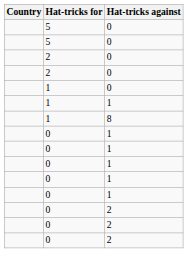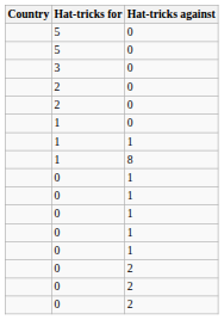 <table class="wikitable sortable plainrowheaders">
 <tr>
 <th scope="col">Country</th>
 <th scope="col">Hat-tricks for</th>
 <th scope="col">Hat-tricks against</th>
 </tr>
 <tr>
 <td></td>
 <td>5</td>
 <td>0</td>
 </tr>
 <tr>
 <td></td>
 <td>5</td>
+<td>0</td>
+</tr>
+<tr>
+<td></td>
+<td>3</td>
 <td>0</td>
 </tr>
 <tr>
 <td></td>
 <td>2</td>
 <td>0</td>
 </tr>
 <tr>
 <td></td>
 <td>2</td>
 <td>0</td>
 </tr>
 <tr>
 <td></td>
 <td>1</td>
 <td>0</td>
 </tr>
 <tr>
 <td></td>
 <td>1</td>
 <td>1</td>
 </tr>
 <tr>
 <td></td>
 <td>1</td>
 <td>8</td>
 </tr>
 <tr>
 <td></td>
 <td>0</td>
 <td>1</td>
 </tr>
 <tr>
 <td></td>
 <td>0</td>
 <td>1</td>
 </tr>
 <tr>
 <td></td>
 <td>0</td>
 <td>1</td>
 </tr>
 <tr>
 <td></td>
 <td>0</td>
 <td>1</td>
 </tr>
 <tr>
 <td></td>
 <td>0</td>
 <td>1</td>
 </tr>
 <tr>
 <td></td>
 <td>0</td>
 <td>2</td>
 </tr>
 <tr>
 <td></td>
 <td>0</td>
 <td>2</td>
 </tr>
 <tr>
 <td></td>
 <td>0</td>
 <td>2</td>
 </tr>
 </table>
